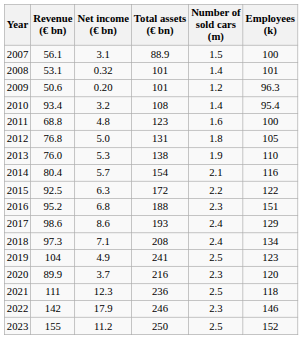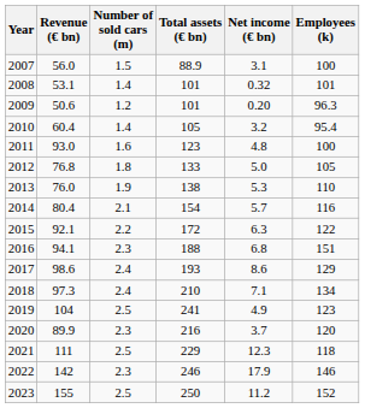 <table class="wikitable float-left" style="text-align: center;">
 <tr>
 <th>Year</th>
 <th>Revenue<br>(€ bn)</th>
+<th>Number of<br>sold cars<br>(m)</th>
+<th>Total assets<br>(€ bn)</th>
 <th>Net income<br>(€ bn)</th>
-<th>Total assets<br>(€ bn)</th>
-<th>Number of<br>sold cars<br>(m)</th>
 <th>Employees<br>(k)</th>
 </tr>
 <tr>
 <td>2007</td>
-<td>56.1</td>
+<td>56.0</td>
+<td>1.5</td>
+<td>88.9</td>
 <td>3.1</td>
-<td>88.9</td>
-<td>1.5</td>
 <td>100</td>
 </tr>
 <tr>
 <td>2008</td>
 <td>53.1</td>
+<td>1.4</td>
+<td>101</td>
 <td>0.32</td>
-<td>101</td>
-<td>1.4</td>
 <td>101</td>
 </tr>
 <tr>
 <td>2009</td>
 <td>50.6</td>
+<td>1.2</td>
+<td>101</td>
 <td>0.20</td>
-<td>101</td>
-<td>1.2</td>
 <td>96.3</td>
 </tr>
 <tr>
 <td>2010</td>
-<td>93.4</td>
+<td>60.4</td>
+<td>1.4</td>
+<td>105</td>
 <td>3.2</td>
-<td>108</td>
-<td>1.4</td>
 <td>95.4</td>
 </tr>
 <tr>
 <td>2011</td>
-<td>68.8</td>
+<td>93.0</td>
+<td>1.6</td>
+<td>123</td>
 <td>4.8</td>
-<td>123</td>
-<td>1.6</td>
 <td>100</td>
 </tr>
 <tr>
 <td>2012</td>
 <td>76.8</td>
+<td>1.8</td>
+<td>133</td>
 <td>5.0</td>
-<td>131</td>
-<td>1.8</td>
 <td>105</td>
 </tr>
 <tr>
 <td>2013</td>
 <td>76.0</td>
+<td>1.9</td>
+<td>138</td>
 <td>5.3</td>
-<td>138</td>
-<td>1.9</td>
 <td>110</td>
 </tr>
 <tr>
 <td>2014</td>
 <td>80.4</td>
+<td>2.1</td>
+<td>154</td>
 <td>5.7</td>
-<td>154</td>
-<td>2.1</td>
 <td>116</td>
 </tr>
 <tr>
 <td>2015</td>
-<td>92.5</td>
+<td>92.1</td>
+<td>2.2</td>
+<td>172</td>
 <td>6.3</td>
-<td>172</td>
-<td>2.2</td>
 <td>122</td>
 </tr>
 <tr>
 <td>2016</td>
-<td>95.2</td>
+<td>94.1</td>
+<td>2.3</td>
+<td>188</td>
 <td>6.8</td>
-<td>188</td>
-<td>2.3</td>
 <td>151</td>
 </tr>
 <tr>
 <td>2017</td>
 <td>98.6</td>
+<td>2.4</td>
+<td>193</td>
 <td>8.6</td>
-<td>193</td>
-<td>2.4</td>
 <td>129</td>
 </tr>
 <tr>
 <td>2018</td>
 <td>97.3</td>
+<td>2.4</td>
+<td>210</td>
 <td>7.1</td>
-<td>208</td>
-<td>2.4</td>
 <td>134</td>
 </tr>
 <tr>
 <td>2019</td>
 <td>104</td>
+<td>2.5</td>
+<td>241</td>
 <td>4.9</td>
-<td>241</td>
-<td>2.5</td>
 <td>123</td>
 </tr>
 <tr>
 <td>2020</td>
 <td>89.9</td>
+<td>2.3</td>
+<td>216</td>
 <td>3.7</td>
-<td>216</td>
-<td>2.3</td>
 <td>120</td>
 </tr>
 <tr>
 <td>2021</td>
 <td>111</td>
+<td>2.5</td>
+<td>229</td>
 <td>12.3</td>
-<td>236</td>
-<td>2.5</td>
 <td>118</td>
 </tr>
 <tr>
 <td>2022</td>
 <td>142</td>
+<td>2.3</td>
+<td>246</td>
 <td>17.9</td>
-<td>246</td>
-<td>2.3</td>
 <td>146</td>
 </tr>
 <tr>
 <td>2023</td>
 <td>155</td>
+<td>2.5</td>
+<td>250</td>
 <td>11.2</td>
-<td>250</td>
-<td>2.5</td>
 <td>152</td>
 </tr>
 </table>
